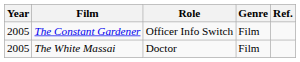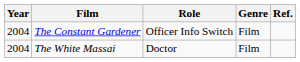 <table class="wikitable">
 <tr>
 <th>Year</th>
 <th>Film</th>
 <th>Role</th>
 <th>Genre</th>
 <th>Ref.</th>
 </tr>
 <tr>
-<td>2005</td>
+<td>2004</td>
 <td><em><a href='#'>The Constant Gardener</a></em></td>
 <td>Officer Info Switch</td>
 <td>Film</td>
 <td></td>
 </tr>
 <tr>
-<td>2005</td>
+<td>2004</td>
 <td><em>The White Massai</em></td>
 <td>Doctor</td>
 <td>Film</td>
 <td></td>
 </tr>
 </table>
